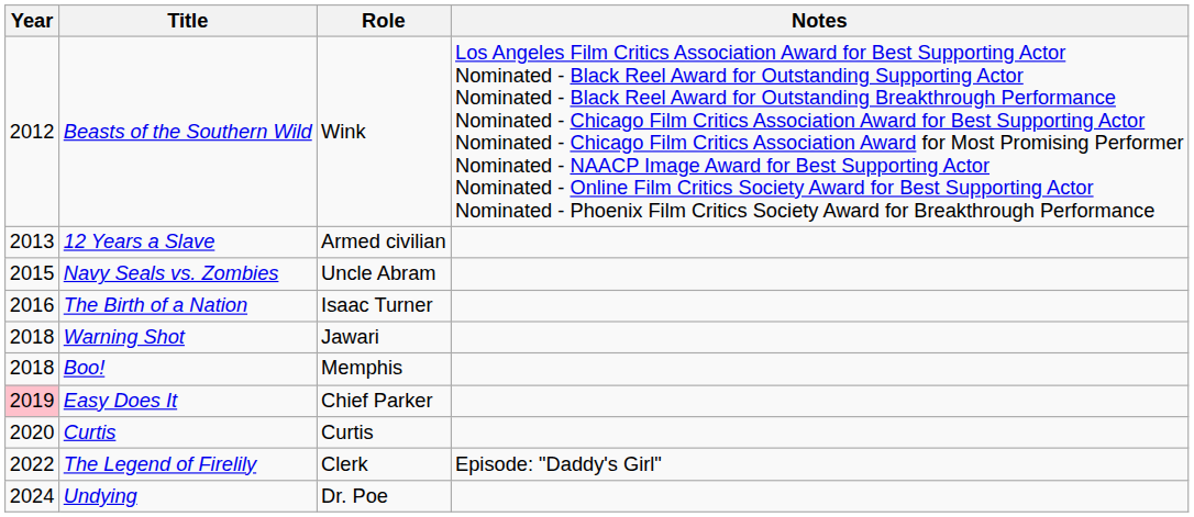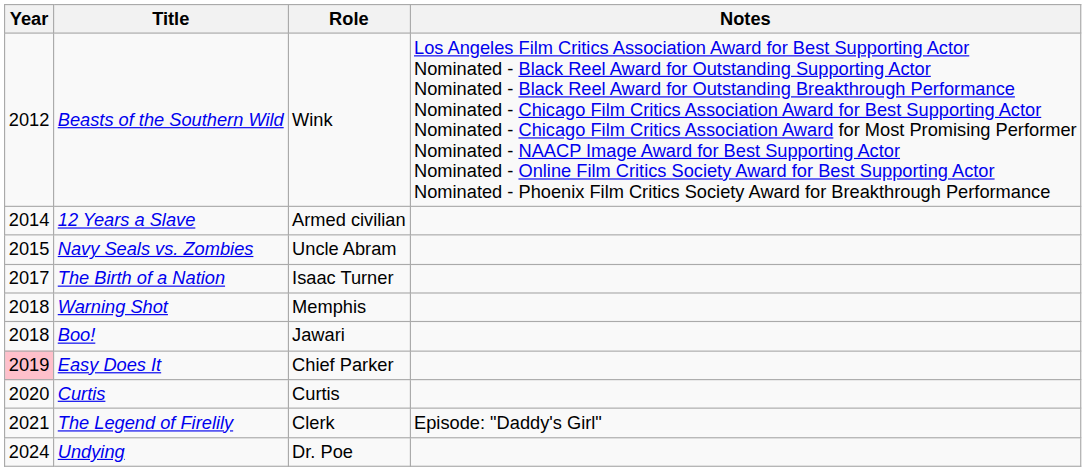 <table class="wikitable sortable">
 <tr>
 <th>Year</th>
 <th>Title</th>
 <th>Role</th>
 <th class="unsortable">Notes</th>
 </tr>
 <tr>
 <td>2012</td>
 <td><em><a href='#'>Beasts of the Southern Wild</a></em></td>
 <td>Wink</td>
 <td><a href='#'>Los Angeles Film Critics Association Award for Best Supporting Actor</a><br>Nominated - <a href='#'>Black Reel Award for Outstanding Supporting Actor</a><br>Nominated - <a href='#'>Black Reel Award for Outstanding Breakthrough Performance</a><br>Nominated - <a href='#'>Chicago Film Critics Association Award for Best Supporting Actor</a><br>Nominated - <a href='#'>Chicago Film Critics Association Award</a> for Most Promising Performer<br>Nominated - <a href='#'>NAACP Image Award for Best Supporting Actor</a><br>Nominated - <a href='#'>Online Film Critics Society Award for Best Supporting Actor</a><br>Nominated - Phoenix Film Critics Society Award for Breakthrough Performance</td>
 </tr>
 <tr>
-<td>2013</td>
+<td>2014</td>
 <td><em><a href='#'>12 Years a Slave</a></em></td>
 <td>Armed civilian</td>
 <td></td>
 </tr>
 <tr>
 <td>2015</td>
 <td><em><a href='#'>Navy Seals vs. Zombies</a></em></td>
 <td>Uncle Abram</td>
 <td></td>
 </tr>
 <tr>
-<td>2016</td>
+<td>2017</td>
 <td><em><a href='#'>The Birth of a Nation</a></em></td>
 <td>Isaac Turner</td>
 <td></td>
 </tr>
 <tr>
 <td>2018</td>
 <td><em><a href='#'>Warning Shot</a></em></td>
-<td>Jawari</td>
+<td>Memphis</td>
 <td></td>
 </tr>
 <tr>
 <td>2018</td>
 <td><em><a href='#'>Boo!</a></em></td>
-<td>Memphis</td>
+<td>Jawari</td>
 <td></td>
 </tr>
 <tr>
 <td style="background: pink;">2019</td>
 <td><em><a href='#'>Easy Does It</a></em></td>
 <td>Chief Parker</td>
 <td></td>
 </tr>
 <tr>
 <td>2020</td>
 <td><em><a href='#'>Curtis</a></em></td>
 <td>Curtis</td>
 <td></td>
 </tr>
 <tr>
-<td>2022</td>
+<td>2021</td>
 <td><a href='#'><em>The Legend of Firelily</em></a></td>
 <td>Clerk</td>
 <td>Episode: "Daddy's Girl"</td>
 </tr>
 <tr>
 <td>2024</td>
 <td><a href='#'><em>Undying</em></a></td>
 <td>Dr. Poe</td>
 <td></td>
 </tr>
 </table>
